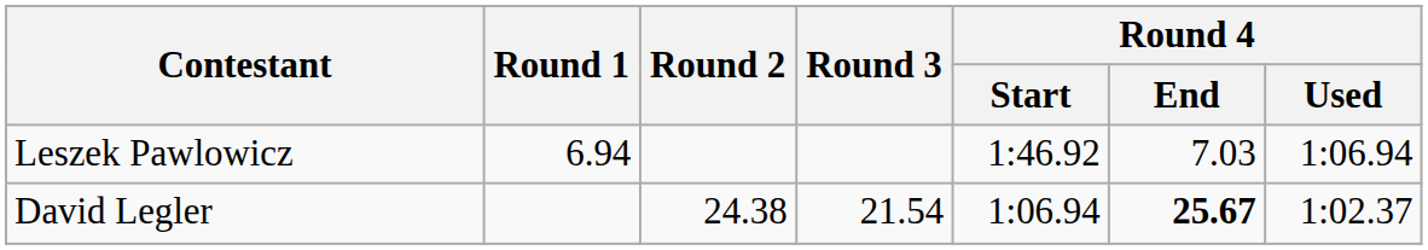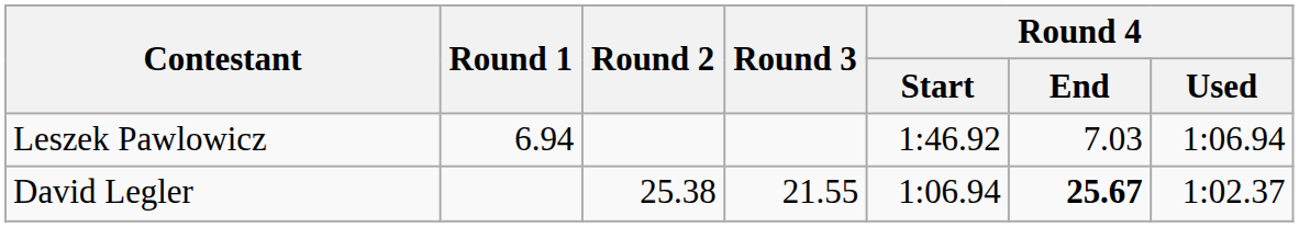 <table class="wikitable">
 <tr>
 <th rowspan="2" width="200">Contestant</th>
 <th rowspan="2" width="60">Round 1</th>
 <th rowspan="2" width="60">Round 2</th>
 <th rowspan="2" width="60">Round 3</th>
 <th colspan="3">Round 4</th>
 </tr>
 <tr>
 <th width="60">Start</th>
 <th width="60">End</th>
 <th width="60">Used</th>
 </tr>
 <tr>
 <td> Leszek Pawlowicz</td>
 <td align = right>6.94</td>
 <td align = right></td>
 <td align = right></td>
 <td align = right>1:46.92</td>
 <td align = right>7.03</td>
 <td align = right>1:06.94</td>
 </tr>
 <tr>
 <td> David Legler</td>
 <td align = right></td>
-<td align = right>24.38</td>
-<td align = right>21.54</td>
+<td align = right>25.38</td>
+<td align = right>21.55</td>
 <td align = right>1:06.94</td>
 <td align = right><strong>25.67</strong></td>
 <td align = right>1:02.37</td>
 </tr>
 </table>
